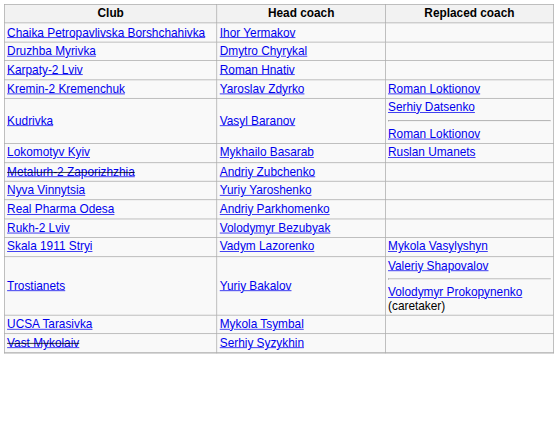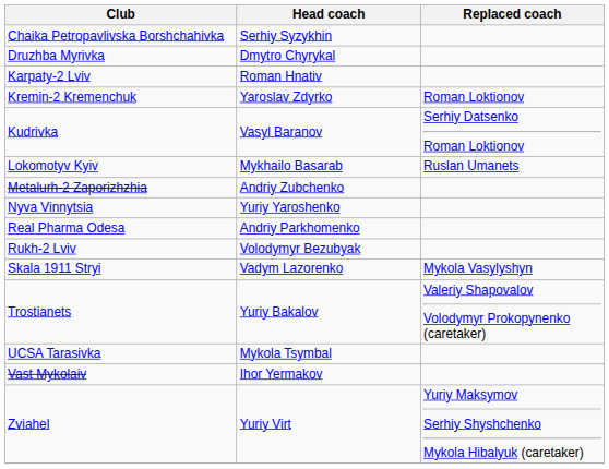 <table class="wikitable sortable">
 <tr>
 <th width="280">Club</th>
 <th width="220">Head coach</th>
 <th width="220">Replaced coach</th>
 </tr>
 <tr>
 <td><a href='#'>Chaika Petropavlivska Borshchahivka</a></td>
-<td><a href='#'>Ihor Yermakov</a></td>
+<td><a href='#'>Serhiy Syzykhin</a></td>
 <td></td>
 </tr>
 <tr>
 <td><a href='#'>Druzhba Myrivka</a></td>
 <td><a href='#'>Dmytro Chyrykal</a></td>
 <td></td>
 </tr>
 <tr>
 <td><a href='#'>Karpaty-2 Lviv</a></td>
 <td><a href='#'>Roman Hnativ</a></td>
 <td></td>
 </tr>
 <tr>
 <td><a href='#'>Kremin-2 Kremenchuk</a></td>
 <td><a href='#'>Yaroslav Zdyrko</a></td>
 <td><a href='#'>Roman Loktionov</a></td>
 </tr>
 <tr>
 <td><a href='#'>Kudrivka</a></td>
 <td><a href='#'>Vasyl Baranov</a></td>
 <td><a href='#'>Serhiy Datsenko</a><hr><a href='#'>Roman Loktionov</a></td>
 </tr>
 <tr>
 <td><a href='#'>Lokomotyv Kyiv</a></td>
 <td><a href='#'>Mykhailo Basarab</a></td>
 <td><a href='#'>Ruslan Umanets</a></td>
 </tr>
 <tr>
 <td><del><a href='#'>Metalurh-2 Zaporizhzhia</a></del></td>
 <td><a href='#'>Andriy Zubchenko</a></td>
 <td></td>
 </tr>
 <tr>
 <td><a href='#'>Nyva Vinnytsia</a></td>
 <td><a href='#'>Yuriy Yaroshenko</a></td>
 <td></td>
 </tr>
 <tr>
 <td><a href='#'>Real Pharma Odesa</a></td>
 <td><a href='#'>Andriy Parkhomenko</a></td>
 <td></td>
 </tr>
 <tr>
 <td><a href='#'>Rukh-2 Lviv</a></td>
 <td><a href='#'>Volodymyr Bezubyak</a></td>
 <td></td>
 </tr>
 <tr>
 <td><a href='#'>Skala 1911 Stryi</a></td>
 <td><a href='#'>Vadym Lazorenko</a></td>
 <td><a href='#'>Mykola Vasylyshyn</a></td>
 </tr>
 <tr>
 <td><a href='#'>Trostianets</a></td>
 <td><a href='#'>Yuriy Bakalov</a></td>
 <td><a href='#'>Valeriy Shapovalov</a><hr><a href='#'>Volodymyr Prokopynenko</a> (caretaker)</td>
 </tr>
 <tr>
 <td><a href='#'>UCSA Tarasivka</a></td>
 <td><a href='#'>Mykola Tsymbal</a></td>
 <td></td>
 </tr>
 <tr>
 <td><del><a href='#'>Vast Mykolaiv</a></del></td>
-<td><a href='#'>Serhiy Syzykhin</a></td>
+<td><a href='#'>Ihor Yermakov</a></td>
 <td></td>
+</tr>
+<tr>
+<td><a href='#'>Zviahel</a></td>
+<td><a href='#'>Yuriy Virt</a></td>
+<td><a href='#'>Yuriy Maksymov</a><hr><a href='#'>Serhiy Shyshchenko</a><hr><a href='#'>Mykola Hibalyuk</a> (caretaker)</td>
 </tr>
 <tr>
 </tr>
 </table>
